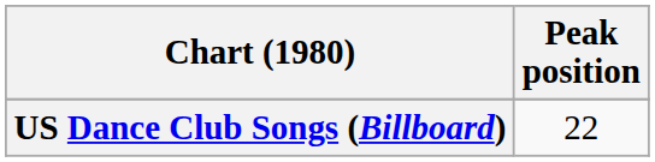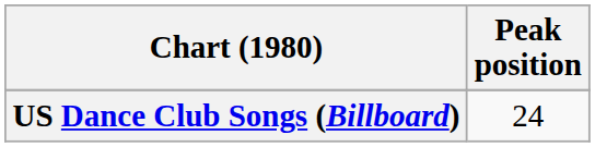 <table class="wikitable sortable plainrowheaders" style="text-align:center">
 <tr>
 <th>Chart (1980)</th>
 <th>Peak<br>position</th>
 </tr>
 <tr>
 </tr>
 <tr>
 </tr>
 <tr>
 </tr>
 <tr>
 </tr>
 <tr>
 <th scope="row">US <a href='#'>Dance Club Songs</a> (<a href='#'><em>Billboard</em></a>)</th>
-<td align="center">22</td>
+<td align="center">24</td>
 </tr>
 </table>
